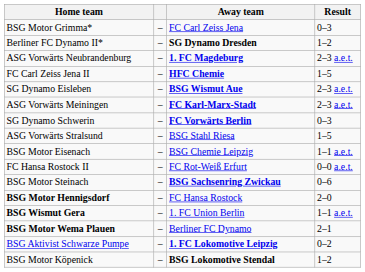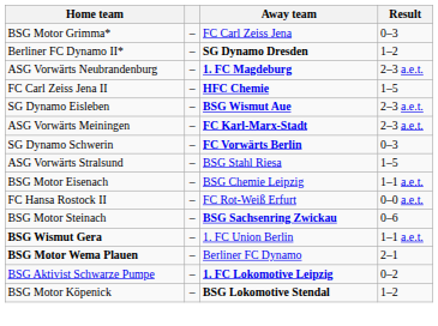 <table class="wikitable" style="width:585px;" border="1">
 <tr>
 <th style="width:250px;" align="left">Home team</th>
 <th style="width:15px;"></th>
 <th style="width:250px;" align="left">Away team</th>
 <th style="width:70px;" align="center;">Result</th>
 </tr>
 <tr>
 <td>BSG Motor Grimma*</td>
 <td align="center">–</td>
 <td><a href='#'>FC Carl Zeiss Jena</a></td>
 <td>0–3</td>
 </tr>
 <tr>
 <td>Berliner FC Dynamo II*</td>
 <td align="center">–</td>
 <td><strong>SG Dynamo Dresden</strong></td>
 <td>1–2</td>
 </tr>
 <tr>
 <td>ASG Vorwärts Neubrandenburg</td>
 <td align="center">–</td>
 <td><strong><a href='#'>1. FC Magdeburg</a></strong></td>
 <td>2–3 <a href='#'>a.e.t.</a></td>
 </tr>
 <tr>
 <td>FC Carl Zeiss Jena II</td>
 <td align="center">–</td>
 <td><strong><a href='#'>HFC Chemie</a></strong></td>
 <td>1–5</td>
 </tr>
 <tr>
 <td>SG Dynamo Eisleben</td>
 <td align="center">–</td>
 <td><strong><a href='#'>BSG Wismut Aue</a></strong></td>
 <td>2–3 <a href='#'>a.e.t.</a></td>
 </tr>
 <tr>
 <td>ASG Vorwärts Meiningen</td>
 <td align="center">–</td>
 <td><strong><a href='#'>FC Karl-Marx-Stadt</a></strong></td>
 <td>2–3 <a href='#'>a.e.t.</a></td>
 </tr>
 <tr>
 <td>SG Dynamo Schwerin</td>
 <td align="center">–</td>
 <td><strong><a href='#'>FC Vorwärts Berlin</a></strong></td>
 <td>0–3</td>
 </tr>
 <tr>
 <td>ASG Vorwärts Stralsund</td>
 <td align="center">–</td>
 <td><a href='#'>BSG Stahl Riesa</a></td>
 <td>1–5</td>
 </tr>
 <tr>
 <td>BSG Motor Eisenach</td>
 <td align="center">–</td>
 <td><a href='#'>BSG Chemie Leipzig</a></td>
 <td>1–1 <a href='#'>a.e.t.</a></td>
 </tr>
 <tr>
 <td>FC Hansa Rostock II</td>
 <td align="center">–</td>
 <td><a href='#'>FC Rot-Weiß Erfurt</a></td>
 <td>0–0 <a href='#'>a.e.t.</a></td>
 </tr>
 <tr>
 <td>BSG Motor Steinach</td>
 <td align="center">–</td>
 <td><strong><a href='#'>BSG Sachsenring Zwickau</a></strong></td>
 <td>0–6</td>
 </tr>
 <tr>
-<td><strong>BSG Motor Hennigsdorf</strong></td>
-<td align="center">–</td>
-<td><a href='#'>FC Hansa Rostock</a></td>
-<td>2–0</td>
-</tr>
-<tr>
 <td><strong>BSG Wismut Gera</strong></td>
 <td align="center">–</td>
 <td><a href='#'>1. FC Union Berlin</a></td>
 <td>1–1 <a href='#'>a.e.t.</a></td>
 </tr>
 <tr>
 <td><strong>BSG Motor Wema Plauen</strong></td>
 <td align="center">–</td>
 <td><a href='#'>Berliner FC Dynamo</a></td>
 <td>2–1</td>
 </tr>
 <tr>
 <td><a href='#'>BSG Aktivist Schwarze Pumpe</a></td>
 <td align="center">–</td>
 <td><strong><a href='#'>1. FC Lokomotive Leipzig</a></strong></td>
 <td>0–2</td>
 </tr>
 <tr>
 <td>BSG Motor Köpenick</td>
 <td align="center">–</td>
 <td><strong>BSG Lokomotive Stendal</strong></td>
 <td>1–2</td>
 </tr>
 </table>
